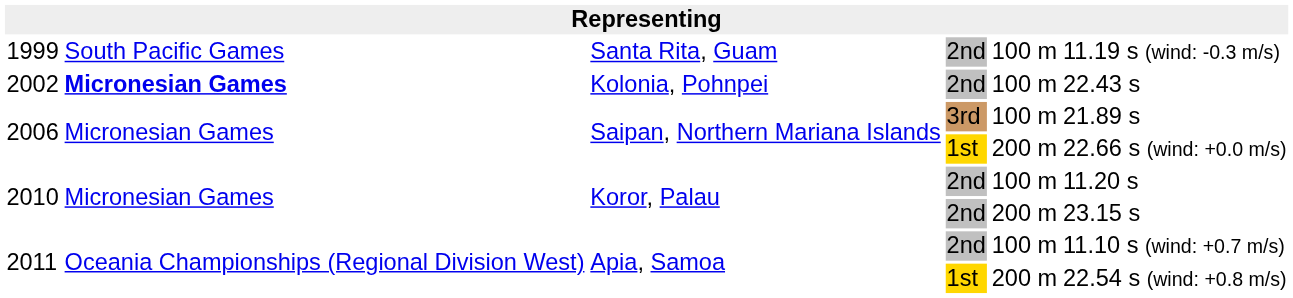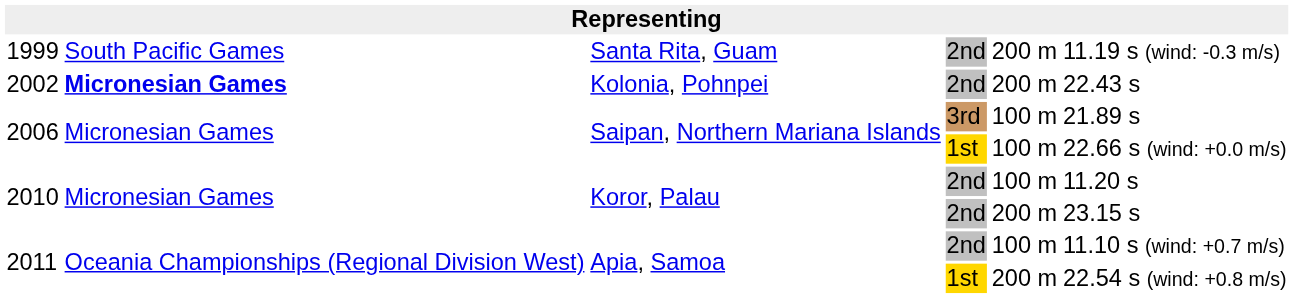 <table>
 <tr>
 <th bgcolor="#eeeeee" colspan="6">Representing </th>
 </tr>
 <tr>
 <td>1999</td>
 <td><a href='#'>South Pacific Games</a></td>
 <td><a href='#'>Santa Rita</a>, <a href='#'>Guam</a></td>
 <td bgcolor=silver>2nd</td>
-<td>100 m</td>
+<td>200 m</td>
 <td>11.19 s <small>(wind: -0.3 m/s)</small></td>
 </tr>
 <tr>
 <td>2002</td>
 <td><strong><a href='#'>Micronesian Games</a></strong></td>
 <td><a href='#'>Kolonia</a>, <a href='#'>Pohnpei</a></td>
 <td bgcolor=silver>2nd</td>
-<td>100 m</td>
+<td>200 m</td>
 <td>22.43 s</td>
 </tr>
 <tr>
 <td rowspan=2>2006</td>
 <td rowspan=2><a href='#'>Micronesian Games</a></td>
 <td rowspan=2><a href='#'>Saipan</a>, <a href='#'>Northern Mariana Islands</a></td>
 <td bgcolor=cc9966>3rd</td>
 <td>100 m</td>
 <td>21.89 s</td>
 </tr>
 <tr>
 <td bgcolor=gold>1st</td>
-<td>200 m</td>
+<td>100 m</td>
 <td>22.66 s <small>(wind: +0.0 m/s)</small></td>
 </tr>
 <tr>
 <td rowspan=2>2010</td>
 <td rowspan=2><a href='#'>Micronesian Games</a></td>
 <td rowspan=2><a href='#'>Koror</a>, <a href='#'>Palau</a></td>
 <td bgcolor=silver>2nd</td>
 <td>100 m</td>
 <td>11.20 s</td>
 </tr>
 <tr>
 <td bgcolor=silver>2nd</td>
 <td>200 m</td>
 <td>23.15 s</td>
 </tr>
 <tr>
 <td rowspan=2>2011</td>
 <td rowspan=2><a href='#'>Oceania Championships (Regional Division West)</a></td>
 <td rowspan=2><a href='#'>Apia</a>, <a href='#'>Samoa</a></td>
 <td bgcolor=silver>2nd</td>
 <td>100 m</td>
 <td>11.10 s <small>(wind: +0.7 m/s)</small></td>
 </tr>
 <tr>
 <td bgcolor=gold>1st</td>
 <td>200 m</td>
 <td>22.54 s <small>(wind: +0.8 m/s)</small></td>
 </tr>
 </table>
